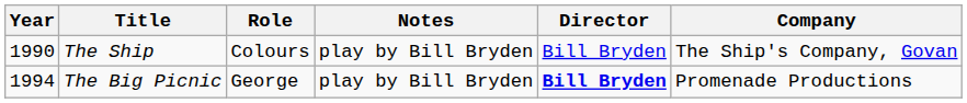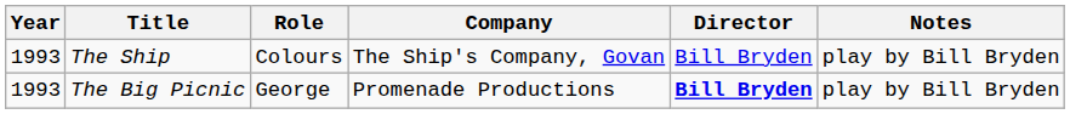 <table class="wikitable">
 <tr>
 <th>Year</th>
 <th>Title</th>
 <th>Role</th>
+<th>Company</th>
+<th>Director</th>
 <th>Notes</th>
-<th>Director</th>
-<th>Company</th>
 </tr>
 <tr>
-<td>1990</td>
+<td>1993</td>
 <td><em>The Ship</em></td>
 <td>Colours</td>
+<td>The Ship's Company, <a href='#'>Govan</a></td>
+<td><a href='#'>Bill Bryden</a></td>
 <td>play by Bill Bryden</td>
-<td><a href='#'>Bill Bryden</a></td>
-<td>The Ship's Company, <a href='#'>Govan</a></td>
 </tr>
 <tr>
-<td>1994</td>
+<td>1993</td>
 <td><em>The Big Picnic</em></td>
 <td>George</td>
+<td>Promenade Productions</td>
+<td><strong><a href='#'>Bill Bryden</a></strong></td>
 <td>play by Bill Bryden</td>
-<td><strong><a href='#'>Bill Bryden</a></strong></td>
-<td>Promenade Productions</td>
 </tr>
 </table>
